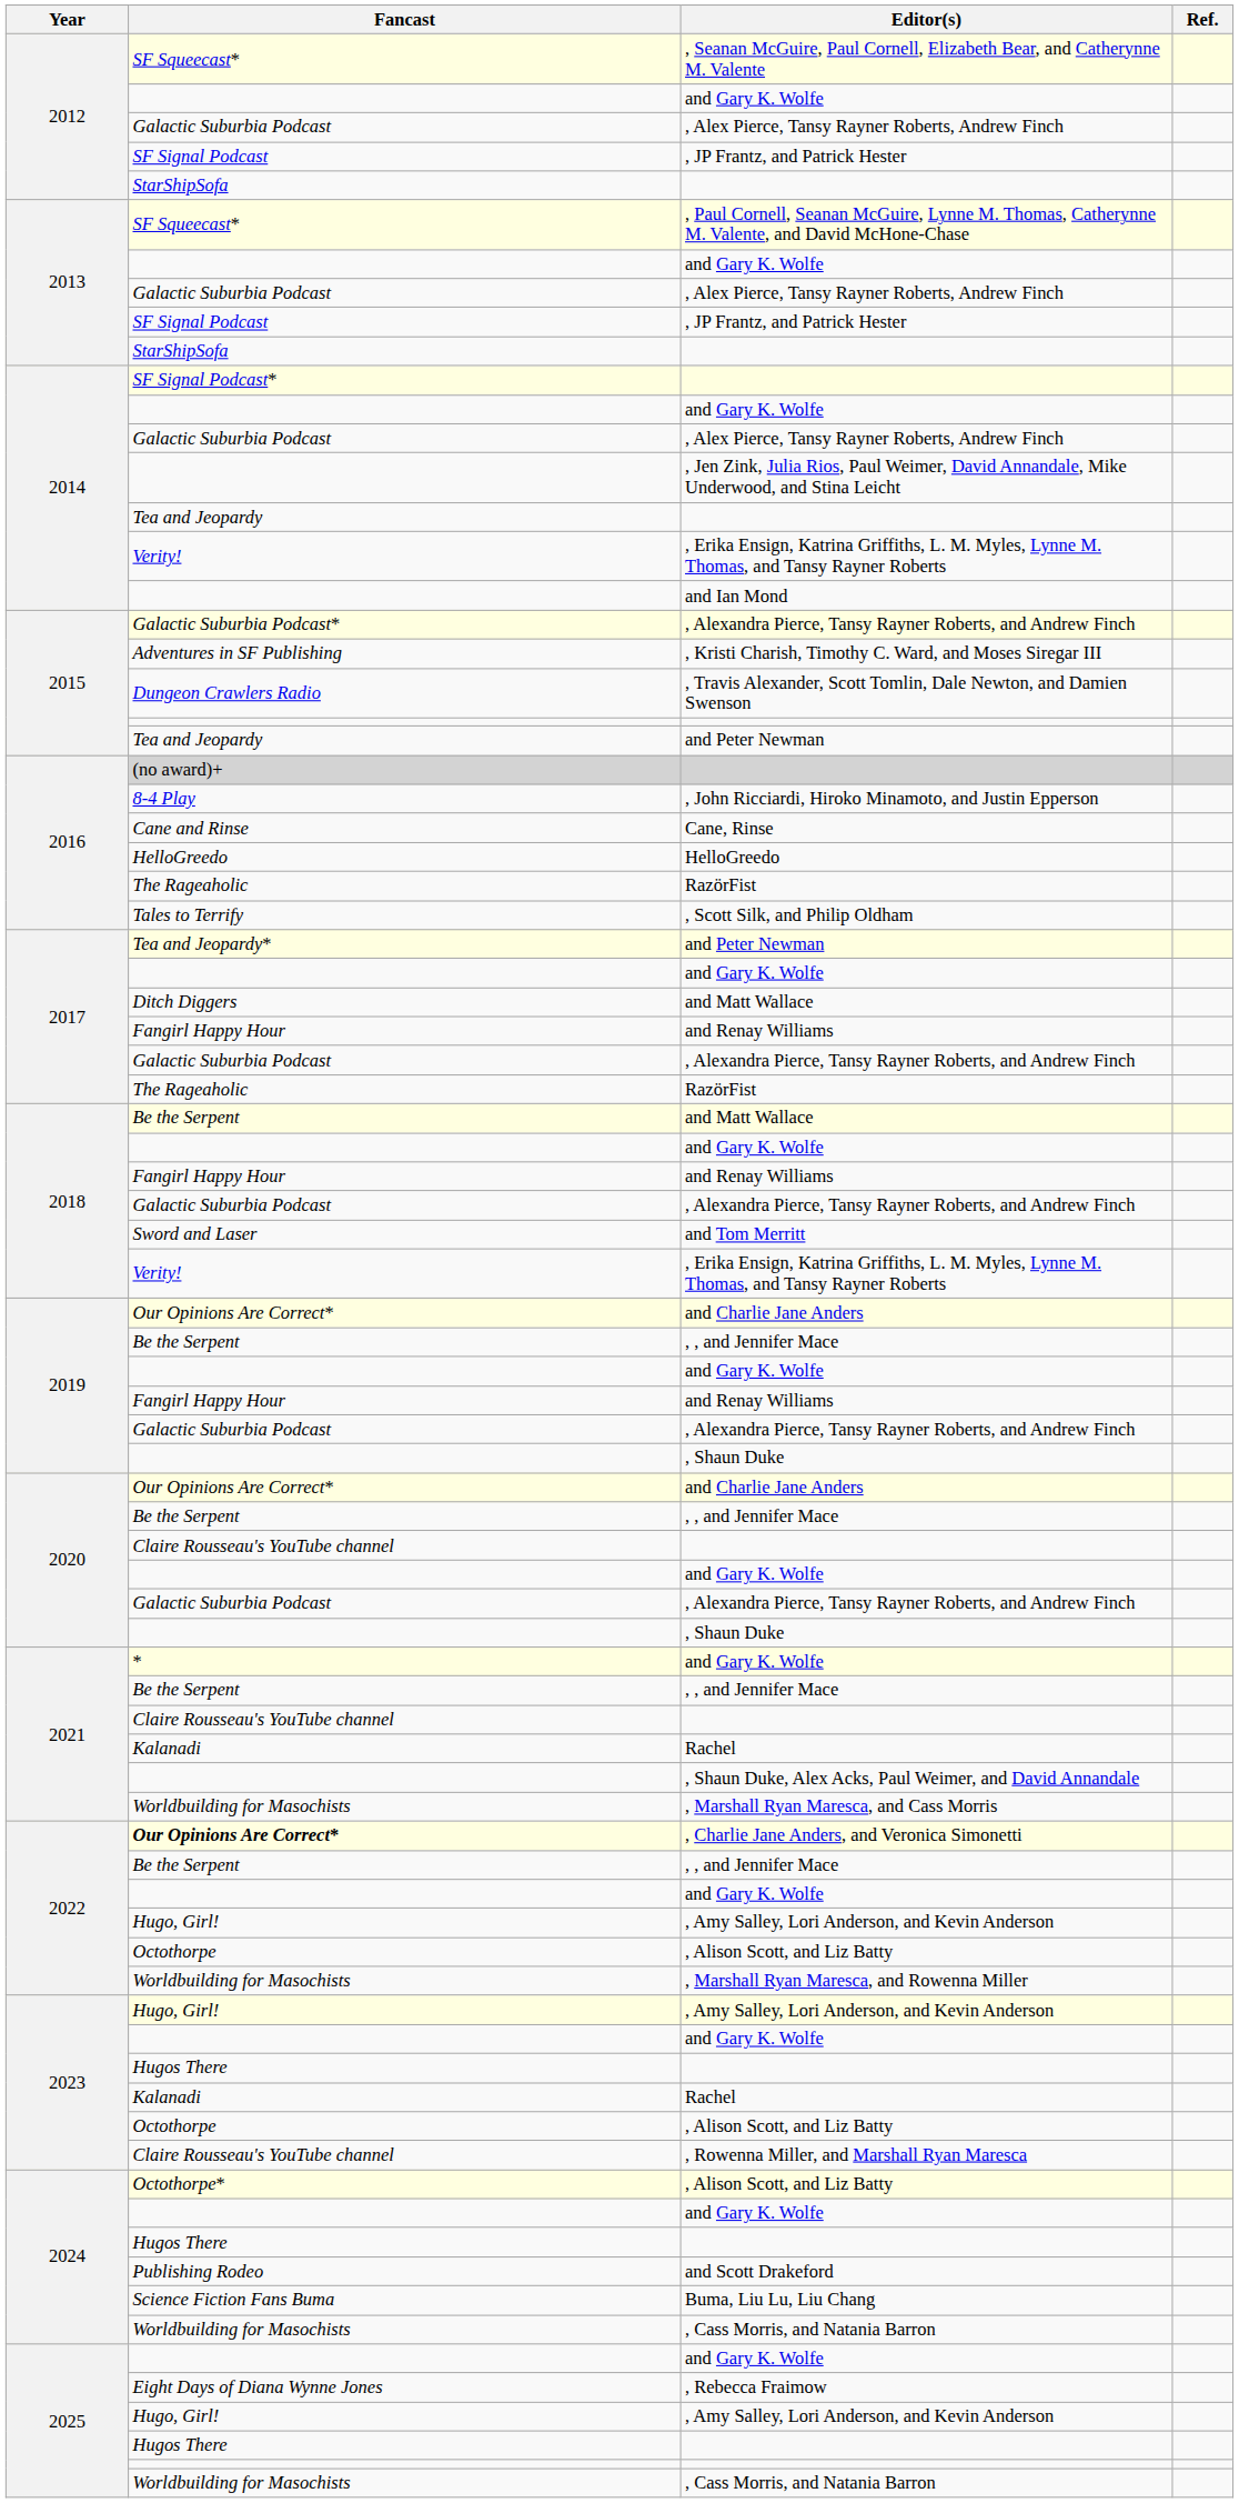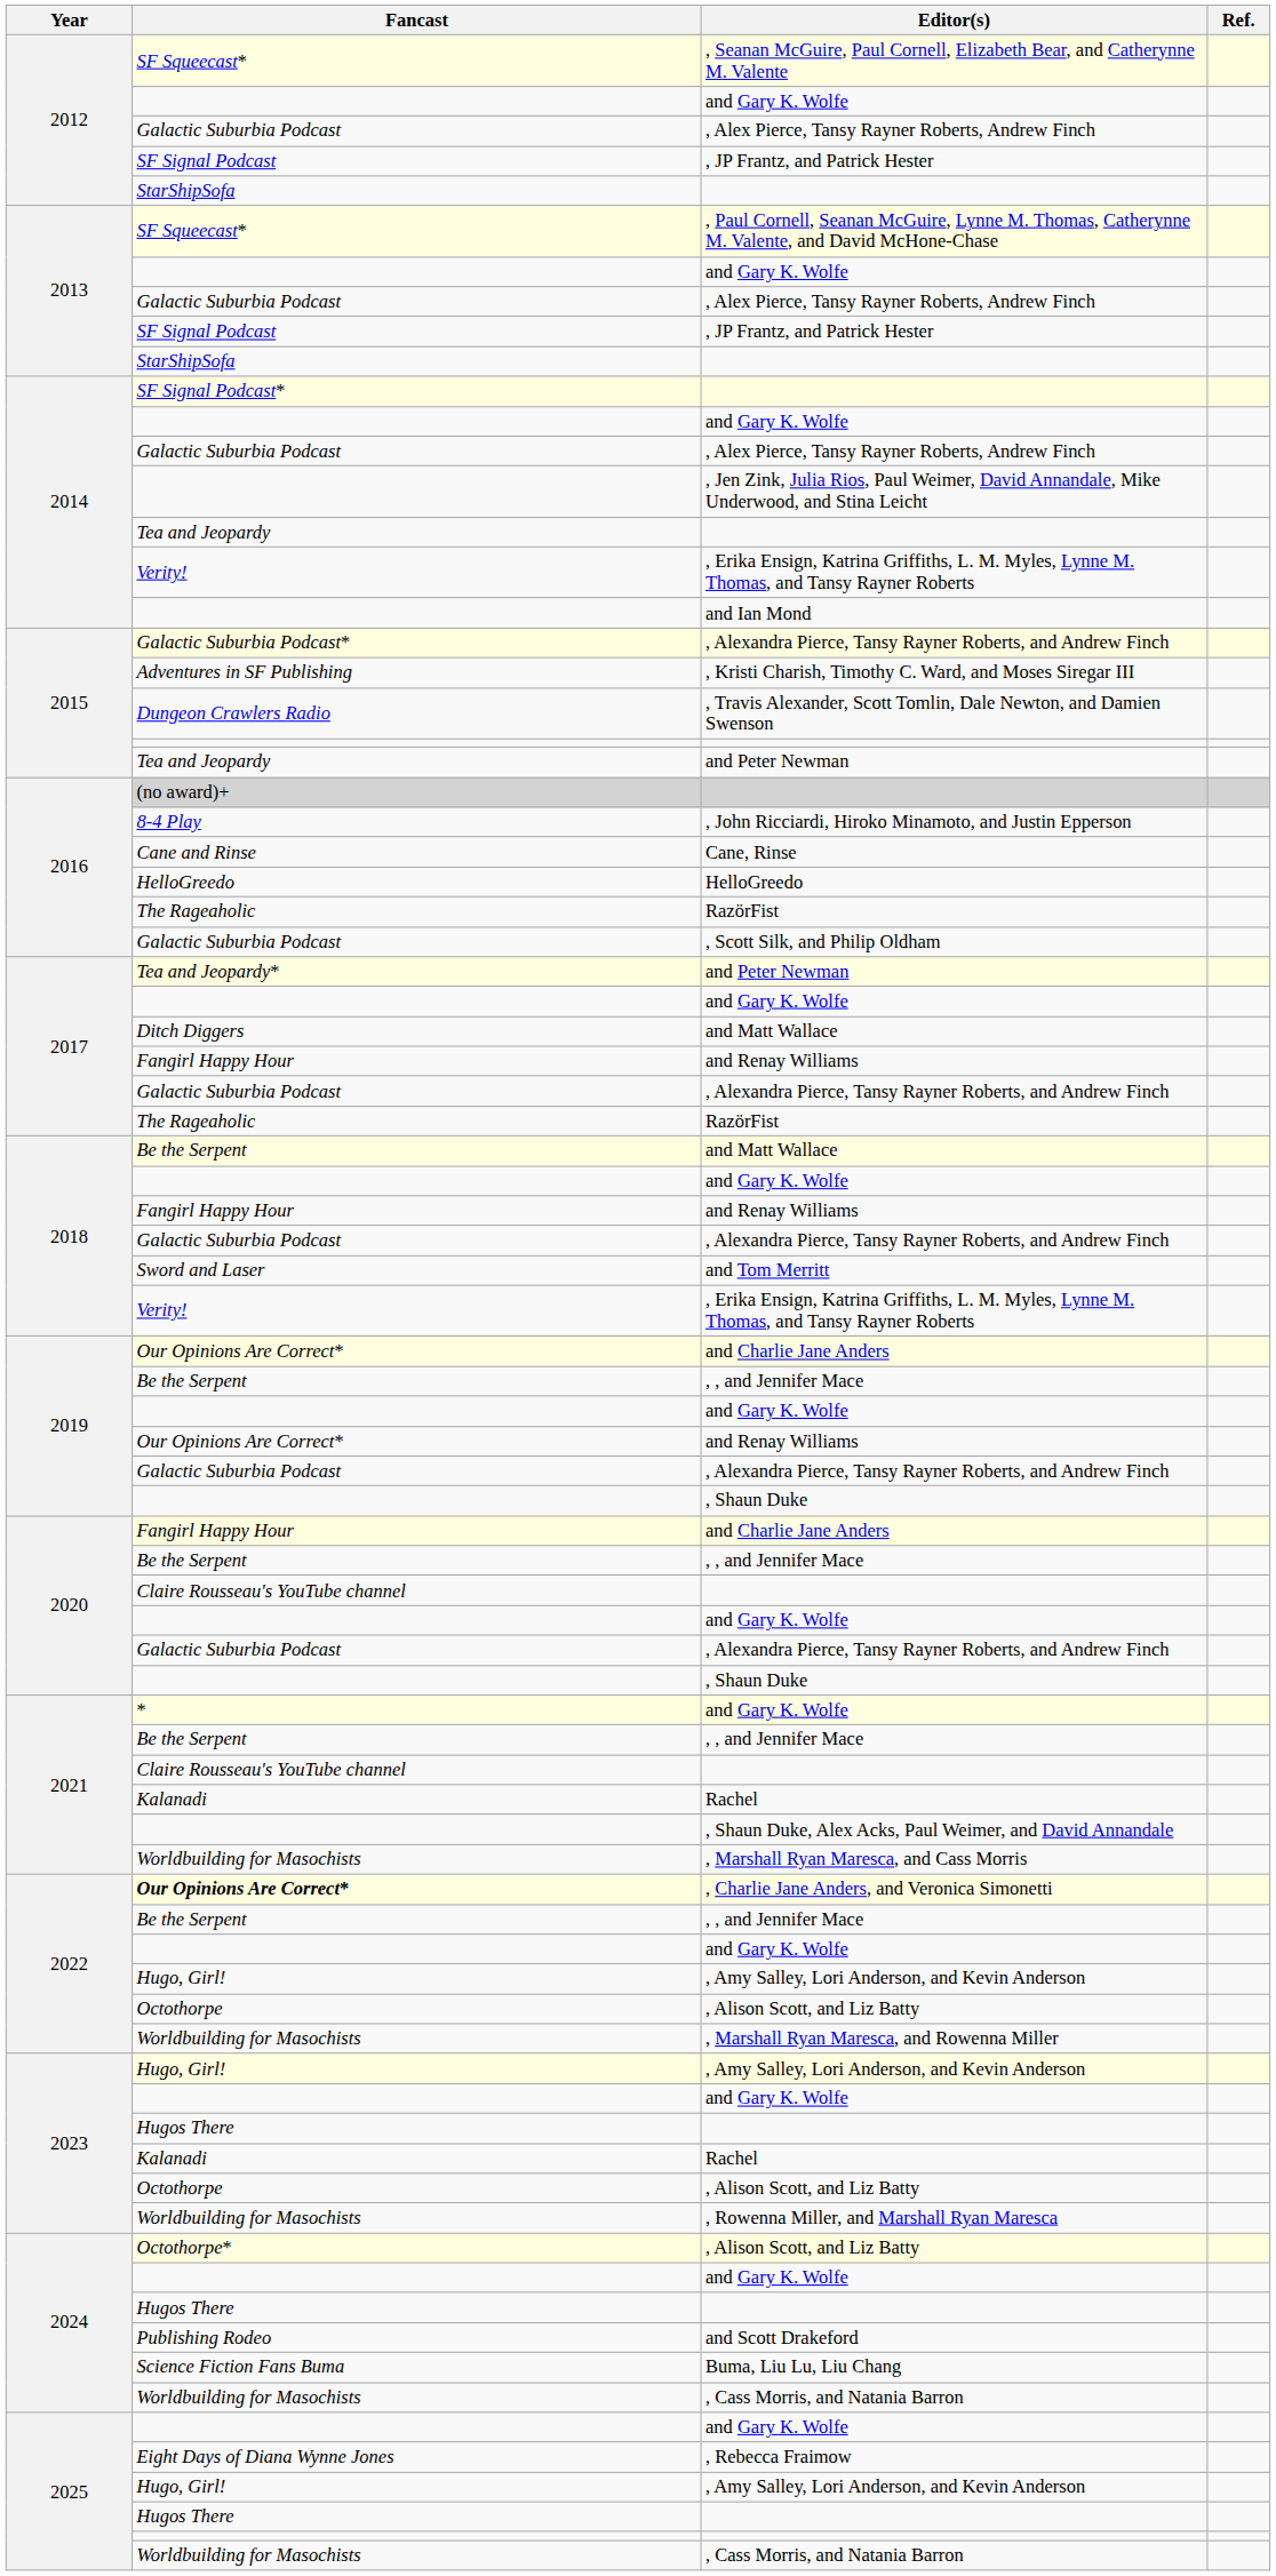 <table class="sortable wikitable" width="85%" cellpadding="5" style="margin: 1em auto 1em auto">
 <tr>
 <th width="10%" scope="col">Year</th>
 <th width="45%" scope="col">Fancast</th>
 <th width="40%" scope="col">Editor(s)</th>
 <th width="5%" scope="col" class="unsortable">Ref.</th>
 </tr>
 <tr style="background:lightyellow;">
 <th scope="rowgroup" align="center" rowspan="5" style="font-weight:normal;">2012</th>
 <td><em><a href='#'>SF Squeecast</a></em>*</td>
 <td>, <a href='#'>Seanan McGuire</a>, <a href='#'>Paul Cornell</a>, <a href='#'>Elizabeth Bear</a>, and <a href='#'>Catherynne M. Valente</a></td>
 <td align="center"></td>
 </tr>
 <tr>
 <td></td>
 <td> and <a href='#'>Gary K. Wolfe</a></td>
 <td align="center"></td>
 </tr>
 <tr>
 <td><em>Galactic Suburbia Podcast</em></td>
 <td>, Alex Pierce, Tansy Rayner Roberts, Andrew Finch</td>
 <td align="center"></td>
 </tr>
 <tr>
 <td><em><a href='#'>SF Signal Podcast</a></em></td>
 <td>, JP Frantz, and Patrick Hester</td>
 <td align="center"></td>
 </tr>
 <tr>
 <td><em><a href='#'>StarShipSofa</a></em></td>
 <td></td>
 <td align="center"></td>
 </tr>
 <tr style="background:lightyellow;">
 <th scope="rowgroup" align="center" rowspan="5" style="font-weight:normal;">2013</th>
 <td><em><a href='#'>SF Squeecast</a></em>*</td>
 <td>, <a href='#'>Paul Cornell</a>, <a href='#'>Seanan McGuire</a>, <a href='#'>Lynne M. Thomas</a>, <a href='#'>Catherynne M. Valente</a>, and David McHone-Chase</td>
 <td align="center"></td>
 </tr>
 <tr>
 <td></td>
 <td> and <a href='#'>Gary K. Wolfe</a></td>
 <td align="center"></td>
 </tr>
 <tr>
 <td><em>Galactic Suburbia Podcast</em></td>
 <td>, Alex Pierce, Tansy Rayner Roberts, Andrew Finch</td>
 <td align="center"></td>
 </tr>
 <tr>
 <td><em><a href='#'>SF Signal Podcast</a></em></td>
 <td>, JP Frantz, and Patrick Hester</td>
 <td align="center"></td>
 </tr>
 <tr>
 <td><em><a href='#'>StarShipSofa</a></em></td>
 <td></td>
 <td align="center"></td>
 </tr>
 <tr style="background:lightyellow;">
 <th scope="rowgroup" align="center" rowspan="7" style="font-weight:normal;">2014</th>
 <td><em><a href='#'>SF Signal Podcast</a></em>*</td>
 <td></td>
 <td align="center"></td>
 </tr>
 <tr>
 <td></td>
 <td> and <a href='#'>Gary K. Wolfe</a></td>
 <td align="center"></td>
 </tr>
 <tr>
 <td><em>Galactic Suburbia Podcast</em></td>
 <td>, Alex Pierce, Tansy Rayner Roberts, Andrew Finch</td>
 <td align="center"></td>
 </tr>
 <tr>
 <td></td>
 <td>, Jen Zink, <a href='#'>Julia Rios</a>, Paul Weimer, <a href='#'>David Annandale</a>, Mike Underwood, and Stina Leicht</td>
 <td align="center"></td>
 </tr>
 <tr>
 <td><em>Tea and Jeopardy</em></td>
 <td></td>
 <td align="center"></td>
 </tr>
 <tr>
 <td><em><a href='#'>Verity!</a></em></td>
 <td>, Erika Ensign, Katrina Griffiths, L. M. Myles, <a href='#'>Lynne M. Thomas</a>, and Tansy Rayner Roberts</td>
 <td align="center"></td>
 </tr>
 <tr>
 <td></td>
 <td> and Ian Mond</td>
 <td align="center"></td>
 </tr>
 <tr style="background:lightyellow;">
 <th scope="rowgroup" align="center" rowspan="5" style="font-weight:normal;">2015</th>
 <td><em>Galactic Suburbia Podcast</em>*</td>
 <td>, Alexandra Pierce, Tansy Rayner Roberts, and Andrew Finch</td>
 <td align="center"></td>
 </tr>
 <tr>
 <td><em>Adventures in SF Publishing</em></td>
 <td>, Kristi Charish, Timothy C. Ward, and Moses Siregar III</td>
 <td align="center"></td>
 </tr>
 <tr>
 <td><em><a href='#'>Dungeon Crawlers Radio</a></em></td>
 <td>, Travis Alexander, Scott Tomlin, Dale Newton, and Damien Swenson</td>
 <td align="center"></td>
 </tr>
 <tr>
 <td></td>
 <td></td>
 <td align="center"></td>
 </tr>
 <tr>
 <td><em>Tea and Jeopardy</em></td>
 <td> and Peter Newman</td>
 <td align="center"></td>
 </tr>
 <tr style="background:lightgray;">
 <th scope="rowgroup" align="center" rowspan="6" style="font-weight:normal;">2016</th>
 <td>(no award)+</td>
 <td></td>
 <td align="center"></td>
 </tr>
 <tr>
 <td><em><a href='#'>8-4 Play</a></em></td>
 <td>, John Ricciardi, Hiroko Minamoto, and Justin Epperson</td>
 <td align="center"></td>
 </tr>
 <tr>
 <td><em>Cane and Rinse</em></td>
 <td>Cane, Rinse</td>
 <td align="center"></td>
 </tr>
 <tr>
 <td><em>HelloGreedo</em></td>
 <td>HelloGreedo</td>
 <td align="center"></td>
 </tr>
 <tr>
 <td><em>The Rageaholic</em></td>
 <td>RazörFist</td>
 <td align="center"></td>
 </tr>
 <tr>
-<td><em>Tales to Terrify</em></td>
+<td><em>Galactic Suburbia Podcast</em></td>
 <td>, Scott Silk, and Philip Oldham</td>
 <td align="center"></td>
 </tr>
 <tr style="background:lightyellow;">
 <th scope="rowgroup" align="center" rowspan="6" style="font-weight:normal;">2017</th>
 <td><em>Tea and Jeopardy</em>*</td>
 <td> and <a href='#'>Peter Newman</a></td>
 <td align="center"></td>
 </tr>
 <tr>
 <td></td>
 <td> and <a href='#'>Gary K. Wolfe</a></td>
 <td align="center"></td>
 </tr>
 <tr>
 <td><em>Ditch Diggers</em></td>
 <td> and Matt Wallace</td>
 <td align="center"></td>
 </tr>
 <tr>
 <td><em>Fangirl Happy Hour</em></td>
 <td> and Renay Williams</td>
 <td align="center"></td>
 </tr>
 <tr>
 <td><em>Galactic Suburbia Podcast</em></td>
 <td>, Alexandra Pierce, Tansy Rayner Roberts, and Andrew Finch</td>
 <td align="center"></td>
 </tr>
 <tr>
 <td><em>The Rageaholic</em></td>
 <td>RazörFist</td>
 <td align="center"></td>
 </tr>
 <tr style="background:lightyellow;">
 <th scope="rowgroup" align="center" rowspan="6" style="font-weight:normal;">2018</th>
 <td><em>Be the Serpent</em></td>
 <td> and Matt Wallace</td>
 <td align="center"></td>
 </tr>
 <tr>
 <td></td>
 <td> and <a href='#'>Gary K. Wolfe</a></td>
 <td align="center"></td>
 </tr>
 <tr>
 <td><em>Fangirl Happy Hour</em></td>
 <td> and Renay Williams</td>
 <td align="center"></td>
 </tr>
 <tr>
 <td><em>Galactic Suburbia Podcast</em></td>
 <td>, Alexandra Pierce, Tansy Rayner Roberts, and Andrew Finch</td>
 <td align="center"></td>
 </tr>
 <tr>
 <td><em>Sword and Laser</em></td>
 <td> and <a href='#'>Tom Merritt</a></td>
 <td align="center"></td>
 </tr>
 <tr>
 <td><em><a href='#'>Verity!</a></em></td>
 <td>, Erika Ensign, Katrina Griffiths, L. M. Myles, <a href='#'>Lynne M. Thomas</a>, and Tansy Rayner Roberts</td>
 <td align="center"></td>
 </tr>
 <tr style="background:lightyellow;">
 <th scope="rowgroup" align="center" rowspan="6" style="font-weight:normal;">2019</th>
 <td><em>Our Opinions Are Correct</em>*</td>
 <td> and <a href='#'>Charlie Jane Anders</a></td>
 <td align="center"></td>
 </tr>
 <tr>
 <td><em>Be the Serpent</em></td>
 <td>, , and Jennifer Mace</td>
 <td align="center"></td>
 </tr>
 <tr>
 <td></td>
 <td> and <a href='#'>Gary K. Wolfe</a></td>
 <td align="center"></td>
 </tr>
 <tr>
-<td><em>Fangirl Happy Hour</em></td>
+<td><em>Our Opinions Are Correct</em>*</td>
 <td> and Renay Williams</td>
 <td align="center"></td>
 </tr>
 <tr>
 <td><em>Galactic Suburbia Podcast</em></td>
 <td>, Alexandra Pierce, Tansy Rayner Roberts, and Andrew Finch</td>
 <td align="center"></td>
 </tr>
 <tr>
 <td></td>
 <td>, Shaun Duke</td>
 <td align="center"></td>
 </tr>
 <tr style="background:lightyellow;">
 <th scope="rowgroup" align="center" rowspan="6" style="font-weight:normal;">2020</th>
-<td><em>Our Opinions Are Correct</em>*</td>
+<td><em>Fangirl Happy Hour</em></td>
 <td> and <a href='#'>Charlie Jane Anders</a></td>
 <td align="center"></td>
 </tr>
 <tr>
 <td><em>Be the Serpent</em></td>
 <td>, , and Jennifer Mace</td>
 <td align="center"></td>
 </tr>
 <tr>
 <td><em>Claire Rousseau's YouTube channel</em></td>
 <td></td>
 <td align="center"></td>
 </tr>
 <tr>
 <td></td>
 <td> and <a href='#'>Gary K. Wolfe</a></td>
 <td align="center"></td>
 </tr>
 <tr>
 <td><em>Galactic Suburbia Podcast</em></td>
 <td>, Alexandra Pierce, Tansy Rayner Roberts, and Andrew Finch</td>
 <td align="center"></td>
 </tr>
 <tr>
 <td></td>
 <td>, Shaun Duke</td>
 <td align="center"></td>
 </tr>
 <tr style="background:lightyellow;">
 <th scope="rowgroup" align="center" rowspan="6" style="font-weight:normal;">2021</th>
 <td>*</td>
 <td> and <a href='#'>Gary K. Wolfe</a></td>
 <td align="center"></td>
 </tr>
 <tr>
 <td><em>Be the Serpent</em></td>
 <td>, , and Jennifer Mace</td>
 <td align="center"></td>
 </tr>
 <tr>
 <td><em>Claire Rousseau's YouTube channel</em></td>
 <td></td>
 <td align="center"></td>
 </tr>
 <tr>
 <td><em>Kalanadi</em></td>
 <td>Rachel</td>
 <td align="center"></td>
 </tr>
 <tr>
 <td></td>
 <td>, Shaun Duke, Alex Acks, Paul Weimer, and <a href='#'>David Annandale</a></td>
 <td align="center"></td>
 </tr>
 <tr>
 <td><em>Worldbuilding for Masochists</em></td>
 <td>, <a href='#'>Marshall Ryan Maresca</a>, and Cass Morris</td>
 <td align="center"></td>
 </tr>
 <tr style="background:lightyellow;">
 <th scope="rowgroup" align="center" rowspan="6" style="font-weight:normal;">2022</th>
 <td><strong><em>Our Opinions Are Correct</em>*</strong></td>
 <td>, <a href='#'>Charlie Jane Anders</a>, and Veronica Simonetti</td>
 <td align="center"></td>
 </tr>
 <tr>
 <td><em>Be the Serpent</em></td>
 <td>, , and Jennifer Mace</td>
 <td align="center"></td>
 </tr>
 <tr>
 <td></td>
 <td> and <a href='#'>Gary K. Wolfe</a></td>
 <td align="center"></td>
 </tr>
 <tr>
 <td><em>Hugo, Girl!</em></td>
 <td>, Amy Salley, Lori Anderson, and Kevin Anderson</td>
 <td align="center"></td>
 </tr>
 <tr>
 <td><em>Octothorpe</em></td>
 <td>, Alison Scott, and Liz Batty</td>
 <td align="center"></td>
 </tr>
 <tr>
 <td><em>Worldbuilding for Masochists</em></td>
 <td>, <a href='#'>Marshall Ryan Maresca</a>, and Rowenna Miller</td>
 <td align="center"></td>
 </tr>
 <tr style="background:lightyellow;">
 <th scope="rowgroup" align="center" rowspan="6" style="font-weight:normal;">2023</th>
 <td><em>Hugo, Girl!</em></td>
 <td>, Amy Salley, Lori Anderson, and Kevin Anderson</td>
 <td align="center"></td>
 </tr>
 <tr>
 <td></td>
 <td> and <a href='#'>Gary K. Wolfe</a></td>
 <td align="center"></td>
 </tr>
 <tr>
 <td><em>Hugos There</em></td>
 <td></td>
 <td align="center"></td>
 </tr>
 <tr>
 <td><em>Kalanadi</em></td>
 <td>Rachel</td>
 <td align="center"></td>
 </tr>
 <tr>
 <td><em>Octothorpe</em></td>
 <td>, Alison Scott, and Liz Batty</td>
 <td align="center"></td>
 </tr>
 <tr>
-<td><em>Claire Rousseau's YouTube channel</em></td>
+<td><em>Worldbuilding for Masochists</em></td>
 <td>, Rowenna Miller, and <a href='#'>Marshall Ryan Maresca</a></td>
 <td align="center"></td>
 </tr>
 <tr style="background:lightyellow;">
 <th scope="rowgroup" align="center" rowspan="6" style="font-weight:normal;">2024</th>
 <td><em>Octothorpe</em>*</td>
 <td>, Alison Scott, and Liz Batty</td>
 <td align="center"></td>
 </tr>
 <tr>
 <td></td>
 <td> and <a href='#'>Gary K. Wolfe</a></td>
 <td align="center"></td>
 </tr>
 <tr>
 <td><em>Hugos There</em></td>
 <td></td>
 <td align="center"></td>
 </tr>
 <tr>
 <td><em>Publishing Rodeo</em></td>
 <td> and Scott Drakeford</td>
 <td align="center"></td>
 </tr>
 <tr>
 <td><em>Science Fiction Fans Buma</em></td>
 <td>Buma, Liu Lu, Liu Chang</td>
 <td align="center"></td>
 </tr>
 <tr>
 <td><em>Worldbuilding for Masochists</em></td>
 <td>, Cass Morris, and Natania Barron</td>
 <td align="center"></td>
 </tr>
 <tr>
 <th scope="rowgroup" align="center" rowspan="6" style="font-weight:normal;">2025</th>
 <td></td>
 <td> and <a href='#'>Gary K. Wolfe</a></td>
 <td align="center"></td>
 </tr>
 <tr>
 <td><em>Eight Days of Diana Wynne Jones</em></td>
 <td>, Rebecca Fraimow</td>
 <td align="center"></td>
 </tr>
 <tr>
 <td><em>Hugo, Girl!</em></td>
 <td>, Amy Salley, Lori Anderson, and Kevin Anderson</td>
 <td align="center"></td>
 </tr>
 <tr>
 <td><em>Hugos There</em></td>
 <td></td>
 <td align="center"></td>
 </tr>
 <tr>
 <td></td>
 <td></td>
 <td align="center"></td>
 </tr>
 <tr>
 <td><em>Worldbuilding for Masochists</em></td>
 <td>, Cass Morris, and Natania Barron</td>
 <td align="center"></td>
 </tr>
 </table>
